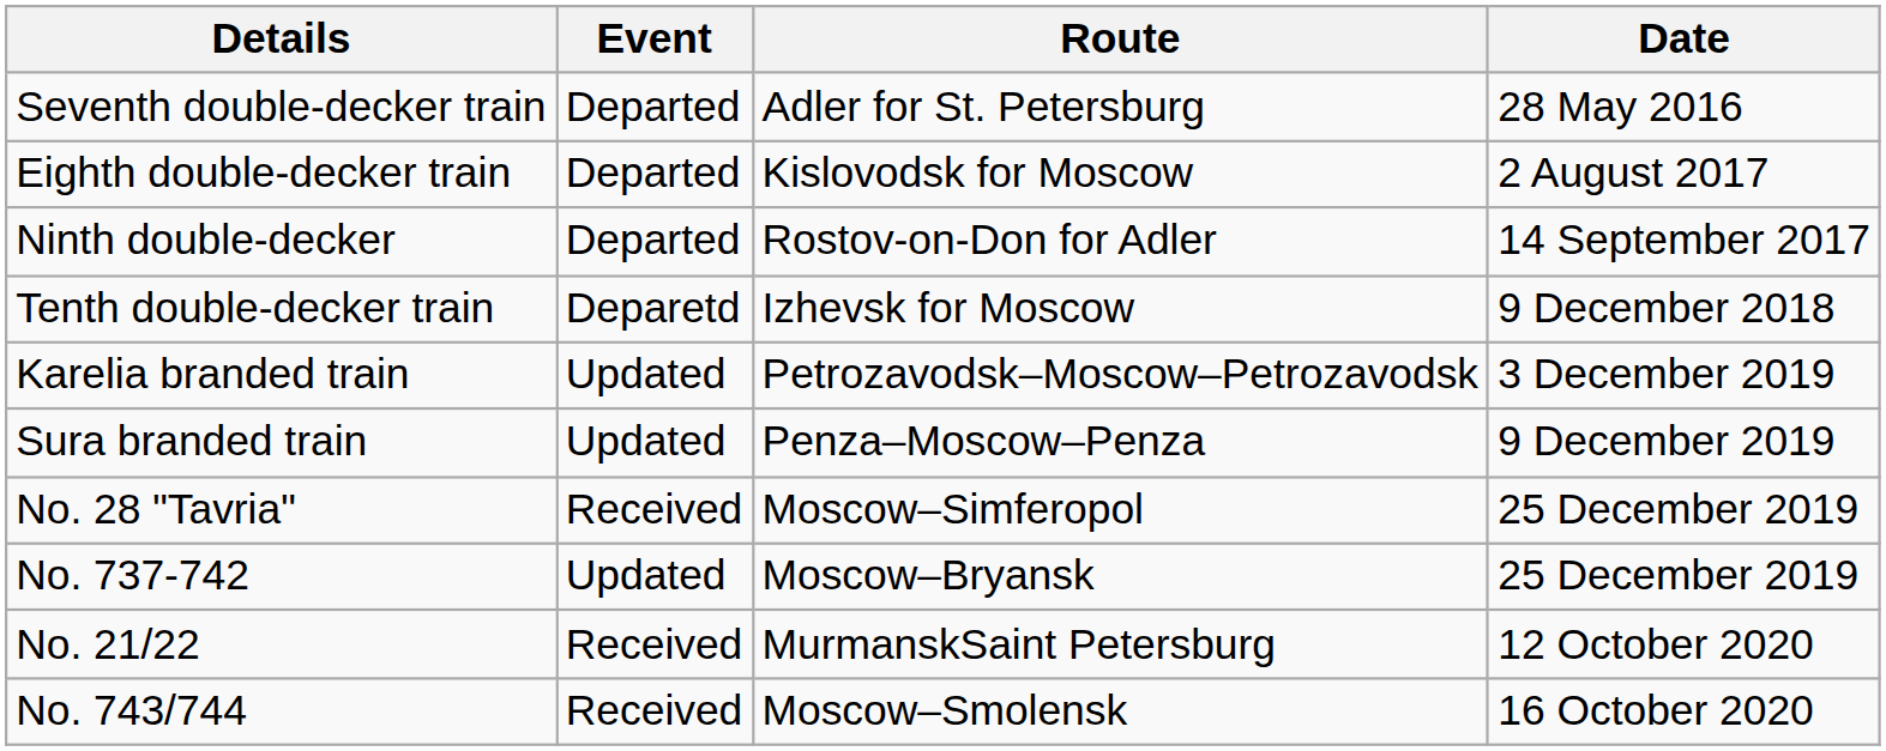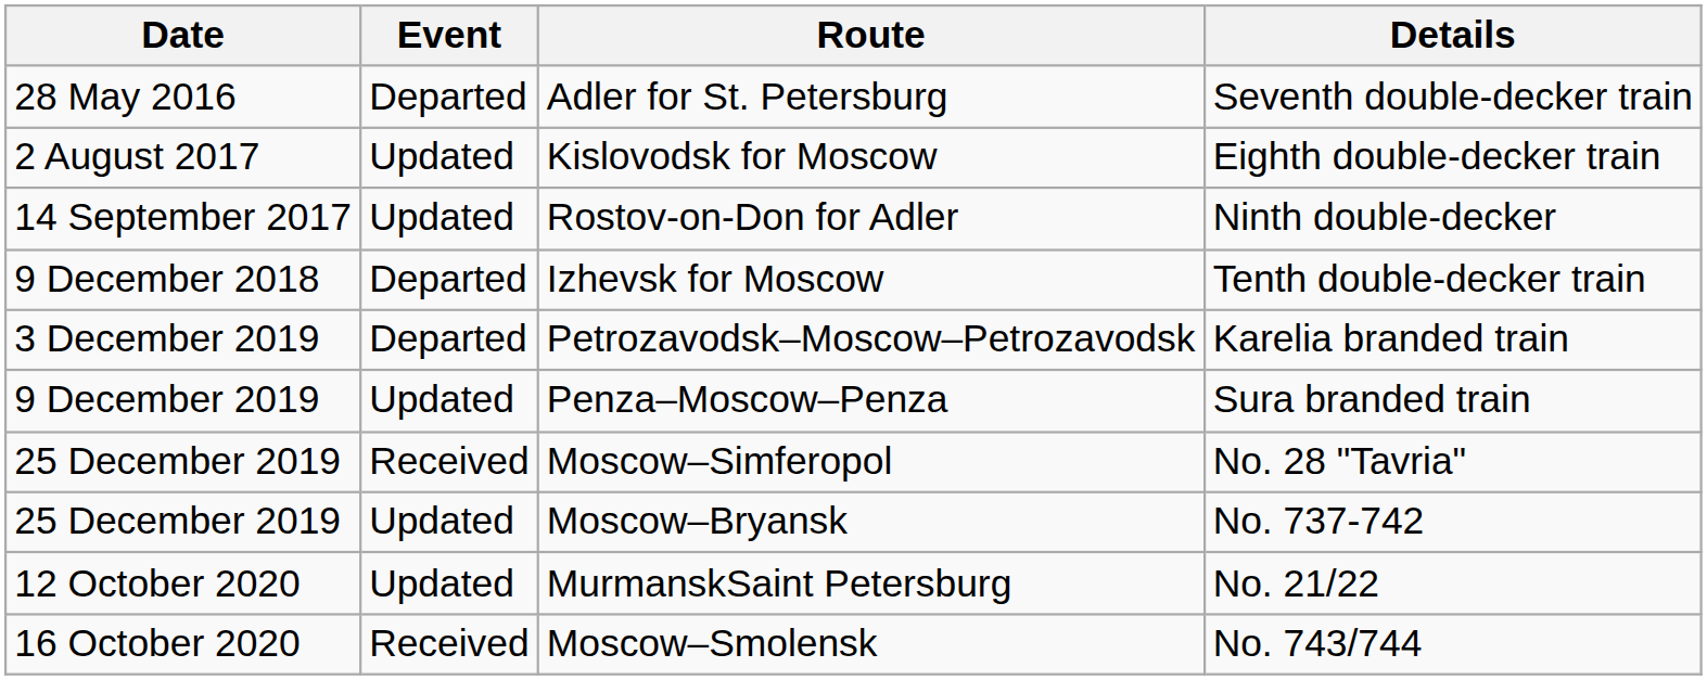 <table class="wikitable">
 <tr>
-<th>Details</th>
+<th>Date</th>
 <th>Event</th>
 <th>Route</th>
-<th>Date</th>
+<th>Details</th>
 </tr>
 <tr>
-<td>Seventh double-decker train</td>
+<td>28 May 2016</td>
 <td>Departed</td>
 <td>Adler for St. Petersburg</td>
-<td>28 May 2016</td>
+<td>Seventh double-decker train</td>
 </tr>
 <tr>
+<td>2 August 2017</td>
+<td>Updated</td>
+<td>Kislovodsk for Moscow</td>
 <td>Eighth double-decker train</td>
-<td>Departed</td>
-<td>Kislovodsk for Moscow</td>
-<td>2 August 2017</td>
 </tr>
 <tr>
+<td>14 September 2017</td>
+<td>Updated</td>
+<td>Rostov-on-Don for Adler</td>
 <td>Ninth double-decker</td>
-<td>Departed</td>
-<td>Rostov-on-Don for Adler</td>
-<td>14 September 2017</td>
 </tr>
 <tr>
+<td>9 December 2018</td>
+<td>Departed</td>
+<td>Izhevsk for Moscow</td>
 <td>Tenth double-decker train</td>
-<td>Deparetd</td>
-<td>Izhevsk for Moscow</td>
-<td>9 December 2018</td>
 </tr>
 <tr>
+<td>3 December 2019</td>
+<td>Departed</td>
+<td>Petrozavodsk–Moscow–Petrozavodsk</td>
 <td>Karelia branded train</td>
-<td>Updated</td>
-<td>Petrozavodsk–Moscow–Petrozavodsk</td>
-<td>3 December 2019</td>
 </tr>
 <tr>
-<td>Sura branded train</td>
+<td>9 December 2019</td>
 <td>Updated</td>
 <td>Penza–Moscow–Penza</td>
-<td>9 December 2019</td>
+<td>Sura branded train</td>
 </tr>
 <tr>
-<td>No. 28 "Tavria"</td>
+<td>25 December 2019</td>
 <td>Received</td>
 <td>Moscow–Simferopol</td>
-<td>25 December 2019</td>
+<td>No. 28 "Tavria"</td>
 </tr>
 <tr>
-<td>No. 737-742</td>
+<td>25 December 2019</td>
 <td>Updated</td>
 <td>Moscow–Bryansk</td>
-<td>25 December 2019</td>
+<td>No. 737-742</td>
 </tr>
 <tr>
+<td>12 October 2020</td>
+<td>Updated</td>
+<td>MurmanskSaint Petersburg</td>
 <td>No. 21/22</td>
-<td>Received</td>
-<td>MurmanskSaint Petersburg</td>
-<td>12 October 2020</td>
 </tr>
 <tr>
-<td>No. 743/744</td>
+<td>16 October 2020</td>
 <td>Received</td>
 <td>Moscow–Smolensk</td>
-<td>16 October 2020</td>
+<td>No. 743/744</td>
 </tr>
 </table>
